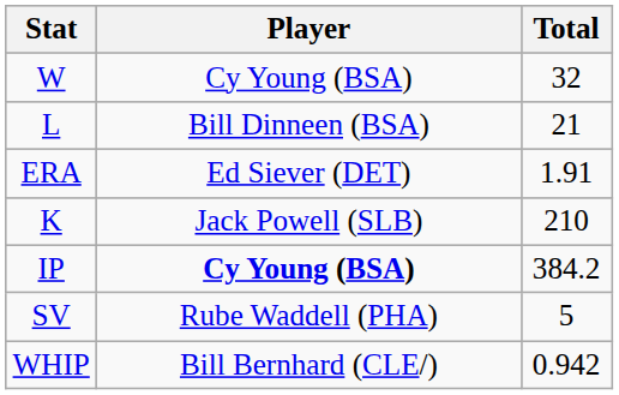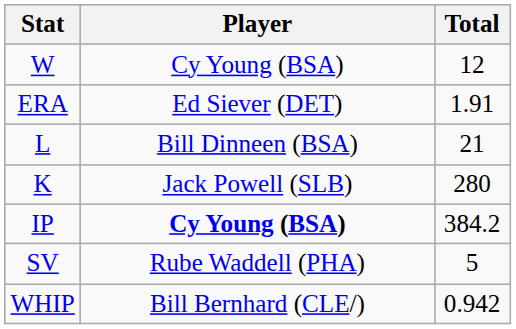 <table class="wikitable" style="text-align:center;">
 <tr>
 <th style="width:15%;">Stat</th>
 <th>Player</th>
 <th style="width:15%;">Total</th>
 </tr>
 <tr>
 <td><a href='#'>W</a></td>
 <td><a href='#'>Cy Young</a> (<a href='#'>BSA</a>)</td>
-<td>32</td>
+<td>12</td>
+</tr>
+<tr>
+<td><a href='#'>ERA</a></td>
+<td><a href='#'>Ed Siever</a> (<a href='#'>DET</a>)</td>
+<td>1.91</td>
 </tr>
 <tr>
 <td><a href='#'>L</a></td>
 <td><a href='#'>Bill Dinneen</a> (<a href='#'>BSA</a>)</td>
 <td>21</td>
 </tr>
 <tr>
-<td><a href='#'>ERA</a></td>
-<td><a href='#'>Ed Siever</a> (<a href='#'>DET</a>)</td>
-<td>1.91</td>
-</tr>
-<tr>
 <td><a href='#'>K</a></td>
 <td><a href='#'>Jack Powell</a> (<a href='#'>SLB</a>)</td>
-<td>210</td>
+<td>280</td>
 </tr>
 <tr>
 <td><a href='#'>IP</a></td>
 <td><strong><a href='#'>Cy Young</a> (<a href='#'>BSA</a>)</strong></td>
 <td>384.2</td>
 </tr>
 <tr>
 <td><a href='#'>SV</a></td>
 <td><a href='#'>Rube Waddell</a> (<a href='#'>PHA</a>)</td>
 <td>5</td>
 </tr>
 <tr>
 <td><a href='#'>WHIP</a></td>
 <td><a href='#'>Bill Bernhard</a> (<a href='#'>CLE</a>/)</td>
 <td>0.942</td>
 </tr>
 </table>
